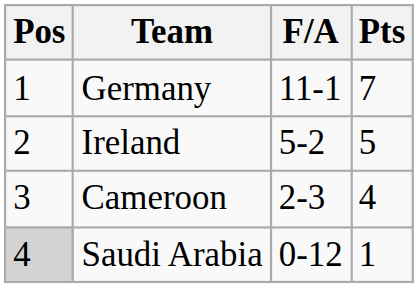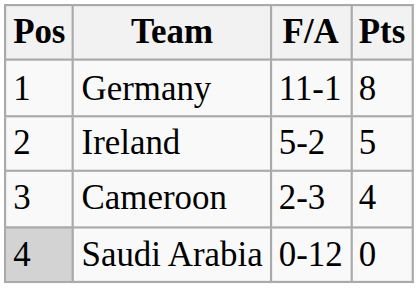 <table class="wikitable">
 <tr>
 <th>Pos</th>
 <th>Team</th>
 <th>F/A</th>
 <th>Pts</th>
 </tr>
 <tr>
 <td>1</td>
 <td>Germany</td>
 <td>11-1</td>
-<td>7</td>
+<td>8</td>
 </tr>
 <tr>
 <td>2</td>
 <td>Ireland</td>
 <td>5-2</td>
 <td>5</td>
 </tr>
 <tr>
 <td>3</td>
 <td>Cameroon</td>
 <td>2-3</td>
 <td>4</td>
 </tr>
 <tr>
 <td style="background: lightgrey;">4</td>
 <td>Saudi Arabia</td>
 <td>0-12</td>
-<td>1</td>
+<td>0</td>
 </tr>
 </table>
